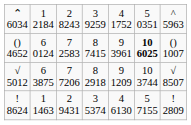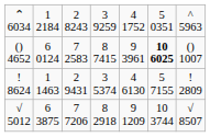 <table class="wikitable" style="text-align:center">
 <tr>
 <td>⌃<br>6034</td>
 <td>1<br>2184</td>
 <td>2<br>8243</td>
 <td>3<br>9259</td>
 <td>4<br>1752</td>
 <td>5<br>0351</td>
 <td>^<br>5963</td>
 </tr>
 <tr>
 <td>()<br>4652</td>
 <td>6<br>0124</td>
 <td>7<br>2583</td>
 <td>8<br>7415</td>
 <td>9<br>3961</td>
 <td><strong>10<br>6025</strong></td>
 <td>()<br>1007</td>
 </tr>
 <tr>
+<td>!<br>8624</td>
+<td>1<br>1463</td>
+<td>2<br>9431</td>
+<td>3<br>5374</td>
+<td>4<br>6130</td>
+<td>5<br>7155</td>
+<td>!<br>2809</td>
+</tr>
+<tr>
 <td>√<br>5012</td>
 <td>6<br>3875</td>
 <td>7<br>7206</td>
 <td>8<br>2918</td>
 <td>9<br>1209</td>
 <td>10<br>3744</td>
 <td>√<br>8507</td>
 </tr>
-<tr>
-<td>!<br>8624</td>
-<td>1<br>1463</td>
-<td>2<br>9431</td>
-<td>3<br>5374</td>
-<td>4<br>6130</td>
-<td>5<br>7155</td>
-<td>!<br>2809</td>
-</tr>
 </table>
